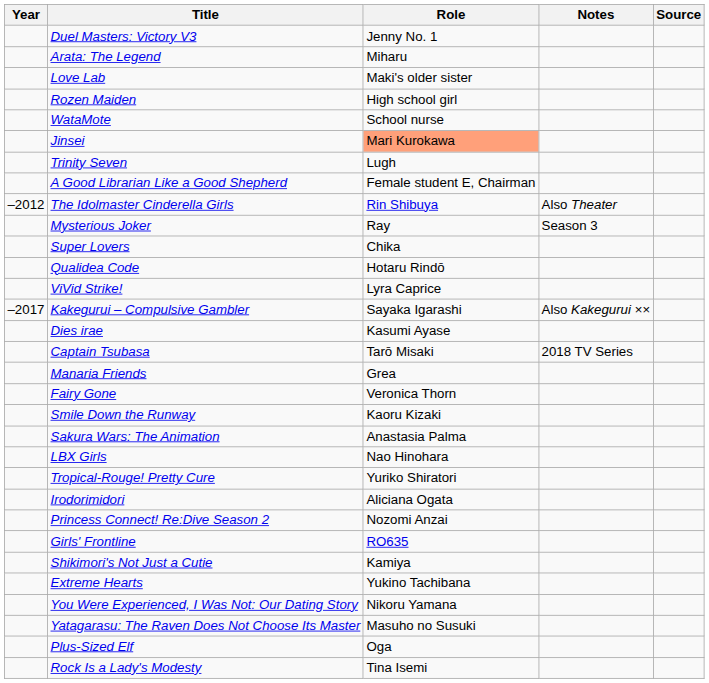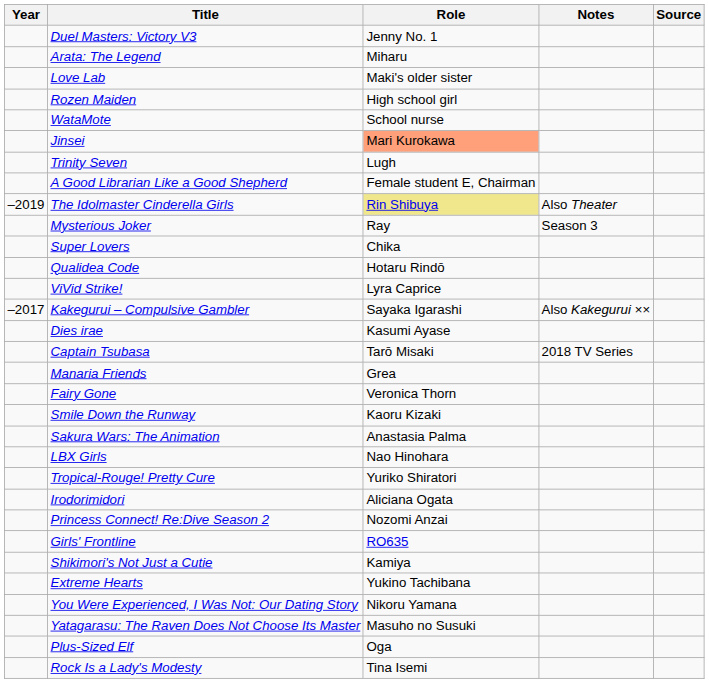 <table class="wikitable sortable plainrowheaders">
 <tr>
 <th>Year</th>
 <th>Title</th>
 <th>Role</th>
 <th class="unsortable">Notes</th>
 <th class="unsortable">Source</th>
 </tr>
 <tr>
 <td></td>
 <td><em><a href='#'>Duel Masters: Victory V3</a></em></td>
 <td>Jenny No. 1</td>
 <td></td>
 <td></td>
 </tr>
 <tr>
 <td></td>
 <td><em><a href='#'>Arata: The Legend</a></em></td>
 <td>Miharu</td>
 <td></td>
 <td></td>
 </tr>
 <tr>
 <td></td>
 <td><em><a href='#'>Love Lab</a></em></td>
 <td>Maki's older sister</td>
 <td></td>
 <td></td>
 </tr>
 <tr>
 <td></td>
 <td><em><a href='#'>Rozen Maiden</a></em></td>
 <td>High school girl</td>
 <td></td>
 <td></td>
 </tr>
 <tr>
 <td></td>
 <td><em><a href='#'>WataMote</a></em></td>
 <td>School nurse</td>
 <td></td>
 <td></td>
 </tr>
 <tr>
 <td></td>
 <td><em><a href='#'>Jinsei</a></em></td>
 <td style="background: lightsalmon;">Mari Kurokawa</td>
 <td></td>
 <td></td>
 </tr>
 <tr>
 <td></td>
 <td><em><a href='#'>Trinity Seven</a></em></td>
 <td>Lugh</td>
 <td></td>
 <td></td>
 </tr>
 <tr>
 <td></td>
 <td><em><a href='#'>A Good Librarian Like a Good Shepherd</a></em></td>
 <td>Female student E, Chairman</td>
 <td></td>
 <td></td>
 </tr>
 <tr>
-<td>–2012</td>
+<td>–2019</td>
 <td><em><a href='#'>The Idolmaster Cinderella Girls</a></em></td>
-<td><a href='#'>Rin Shibuya</a></td>
+<td style="background: khaki;"><a href='#'>Rin Shibuya</a></td>
 <td>Also <em>Theater</em></td>
 <td></td>
 </tr>
 <tr>
 <td></td>
 <td><em><a href='#'>Mysterious Joker</a></em></td>
 <td>Ray</td>
 <td>Season 3</td>
 <td></td>
 </tr>
 <tr>
 <td></td>
 <td><em><a href='#'>Super Lovers</a></em></td>
 <td>Chika</td>
 <td></td>
 <td></td>
 </tr>
 <tr>
 <td></td>
 <td><em><a href='#'>Qualidea Code</a></em></td>
 <td>Hotaru Rindō</td>
 <td></td>
 <td></td>
 </tr>
 <tr>
 <td></td>
 <td><em><a href='#'>ViVid Strike!</a></em></td>
 <td>Lyra Caprice</td>
 <td></td>
 </tr>
 <tr>
 <td>–2017</td>
 <td><em><a href='#'>Kakegurui – Compulsive Gambler</a></em></td>
 <td>Sayaka Igarashi</td>
 <td>Also <em>Kakegurui ××</em></td>
 <td></td>
 </tr>
 <tr>
 <td></td>
 <td><em><a href='#'>Dies irae</a></em></td>
 <td>Kasumi Ayase</td>
 <td></td>
 <td></td>
 </tr>
 <tr>
 <td></td>
 <td><em><a href='#'>Captain Tsubasa</a></em></td>
 <td>Tarō Misaki</td>
 <td>2018 TV Series</td>
 <td></td>
 </tr>
 <tr>
 <td></td>
 <td><em><a href='#'>Manaria Friends</a></em></td>
 <td>Grea</td>
 <td></td>
 <td></td>
 </tr>
 <tr>
 <td></td>
 <td><em><a href='#'>Fairy Gone</a></em></td>
 <td>Veronica Thorn</td>
 <td></td>
 <td></td>
 </tr>
 <tr>
 <td></td>
 <td><em><a href='#'>Smile Down the Runway</a></em></td>
 <td>Kaoru Kizaki</td>
 <td></td>
 <td></td>
 </tr>
 <tr>
 <td></td>
 <td><em><a href='#'>Sakura Wars: The Animation</a></em></td>
 <td>Anastasia Palma</td>
 <td></td>
 <td></td>
 </tr>
 <tr>
 <td></td>
 <td><em><a href='#'>LBX Girls</a></em></td>
 <td>Nao Hinohara</td>
 <td></td>
 <td></td>
 </tr>
 <tr>
 <td></td>
 <td><em><a href='#'>Tropical-Rouge! Pretty Cure</a></em></td>
 <td>Yuriko Shiratori</td>
 <td></td>
 <td></td>
 </tr>
 <tr>
 <td></td>
 <td><em><a href='#'>Irodorimidori</a></em></td>
 <td>Aliciana Ogata</td>
 <td></td>
 <td></td>
 </tr>
 <tr>
 <td></td>
 <td><em><a href='#'>Princess Connect! Re:Dive Season 2</a></em></td>
 <td>Nozomi Anzai</td>
 <td></td>
 <td></td>
 </tr>
 <tr>
 <td></td>
 <td><em><a href='#'>Girls' Frontline</a></em></td>
 <td><a href='#'>RO635</a></td>
 <td></td>
 <td></td>
 </tr>
 <tr>
 <td></td>
 <td><em><a href='#'>Shikimori's Not Just a Cutie</a></em></td>
 <td>Kamiya</td>
 <td></td>
 <td></td>
 </tr>
 <tr>
 <td></td>
 <td><em><a href='#'>Extreme Hearts</a></em></td>
 <td>Yukino Tachibana</td>
 <td></td>
 <td></td>
 </tr>
 <tr>
 <td></td>
 <td><em><a href='#'>You Were Experienced, I Was Not: Our Dating Story</a></em></td>
 <td>Nikoru Yamana</td>
 <td></td>
 <td></td>
 </tr>
 <tr>
 <td></td>
 <td><em><a href='#'>Yatagarasu: The Raven Does Not Choose Its Master</a></em></td>
 <td>Masuho no Susuki</td>
 <td></td>
 <td></td>
 </tr>
 <tr>
 <td></td>
 <td><em><a href='#'>Plus-Sized Elf</a></em></td>
 <td>Oga</td>
 <td></td>
 <td></td>
 </tr>
 <tr>
 <td></td>
 <td><em><a href='#'>Rock Is a Lady's Modesty</a></em></td>
 <td>Tina Isemi</td>
 <td></td>
 <td></td>
 </tr>
 </table>
